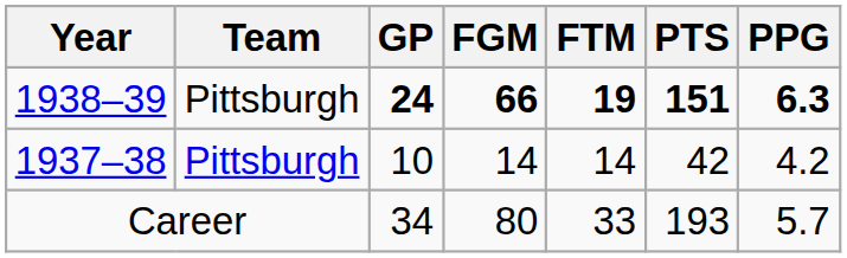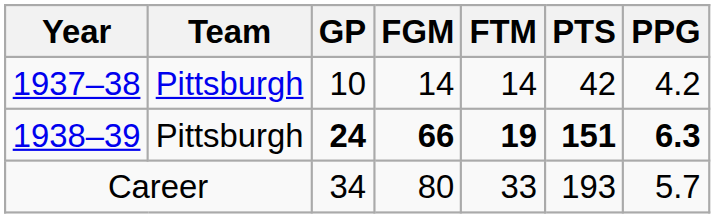 <table class="wikitable sortable" style="font-size:95%; text-align:right;">
 <tr>
 <th>Year</th>
 <th>Team</th>
 <th>GP</th>
 <th>FGM</th>
 <th>FTM</th>
 <th>PTS</th>
 <th>PPG</th>
 </tr>
 <tr>
+<td style="text-align:left;"><a href='#'>1937–38</a></td>
+<td style="text-align:left;"><a href='#'>Pittsburgh</a></td>
+<td>10</td>
+<td>14</td>
+<td>14</td>
+<td>42</td>
+<td>4.2</td>
+</tr>
+<tr>
 <td style="text-align:left;"><a href='#'>1938–39</a></td>
 <td style="text-align:left;">Pittsburgh</td>
 <td><strong>24</strong></td>
 <td><strong>66</strong></td>
 <td><strong>19</strong></td>
 <td><strong>151</strong></td>
 <td><strong>6.3</strong></td>
-</tr>
-<tr>
-<td style="text-align:left;"><a href='#'>1937–38</a></td>
-<td style="text-align:left;"><a href='#'>Pittsburgh</a></td>
-<td>10</td>
-<td>14</td>
-<td>14</td>
-<td>42</td>
-<td>4.2</td>
 </tr>
 <tr>
 <td style="text-align:center;" colspan="2">Career</td>
 <td>34</td>
 <td>80</td>
 <td>33</td>
 <td>193</td>
 <td>5.7</td>
 </tr>
 </table>
